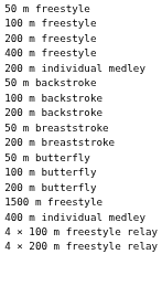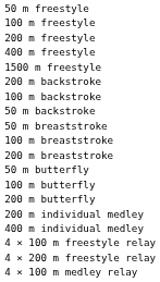 <table>
 <tr>
 <td>50 m freestyle</td>
 <td></td>
 <td></td>
 <td></td>
 </tr>
 <tr>
 <td>100 m freestyle</td>
 <td></td>
 <td></td>
 <td></td>
 </tr>
 <tr>
 <td>200 m freestyle</td>
 <td></td>
 <td></td>
 <td></td>
 </tr>
 <tr>
 <td>400 m freestyle</td>
 <td></td>
 <td></td>
 <td></td>
 </tr>
 <tr>
-<td>200 m individual medley</td>
+<td>1500 m freestyle</td>
+<td></td>
+<td></td>
+<td></td>
+</tr>
+<tr>
+<td>200 m backstroke</td>
+<td></td>
+<td></td>
+<td></td>
+</tr>
+<tr>
+<td>100 m backstroke</td>
 <td></td>
 <td></td>
 <td></td>
 </tr>
 <tr>
 <td>50 m backstroke</td>
 <td></td>
 <td></td>
 <td></td>
 </tr>
 <tr>
-<td>100 m backstroke</td>
+<td>50 m breaststroke</td>
 <td></td>
 <td></td>
 <td></td>
 </tr>
 <tr>
-<td>200 m backstroke</td>
-<td></td>
-<td></td>
-<td></td>
-</tr>
-<tr>
-<td>50 m breaststroke</td>
+<td>100 m breaststroke</td>
 <td></td>
 <td></td>
 <td></td>
 </tr>
 <tr>
 <td>200 m breaststroke</td>
 <td></td>
 <td></td>
 <td></td>
 </tr>
 <tr>
 <td>50 m butterfly</td>
 <td></td>
 <td></td>
 <td></td>
 </tr>
 <tr>
 <td>100 m butterfly</td>
 <td></td>
 <td></td>
 <td></td>
 </tr>
 <tr>
 <td>200 m butterfly</td>
 <td></td>
 <td></td>
 <td></td>
 </tr>
 <tr>
-<td>1500 m freestyle</td>
+<td>200 m individual medley</td>
 <td></td>
 <td></td>
 <td></td>
 </tr>
 <tr>
 <td>400 m individual medley</td>
 <td></td>
 <td></td>
 <td></td>
 </tr>
 <tr>
 <td>4 × 100 m freestyle relay</td>
 <td></td>
 <td></td>
 <td></td>
 </tr>
 <tr>
 <td>4 × 200 m freestyle relay</td>
 <td></td>
 <td></td>
 <td></td>
 </tr>
+<tr>
+<td>4 × 100 m medley relay</td>
+<td></td>
+<td></td>
+<td></td>
+</tr>
 </table>
